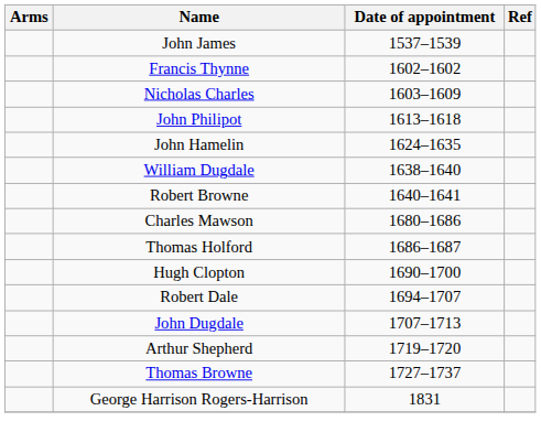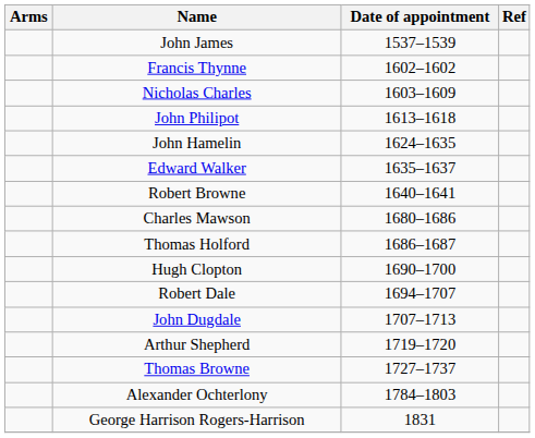 <table class="wikitable" style="text-align:center; width:60%">
 <tr>
 <th>Arms</th>
 <th style="width:55%">Name</th>
 <th style="width:30%">Date of appointment</th>
 <th style="width:5%">Ref</th>
 </tr>
 <tr>
 <td></td>
 <td>John James</td>
 <td>1537–1539</td>
 <td></td>
 </tr>
 <tr>
 <td></td>
 <td><a href='#'>Francis Thynne</a></td>
 <td>1602–1602</td>
 <td></td>
 </tr>
 <tr>
 <td></td>
 <td><a href='#'>Nicholas Charles</a></td>
 <td>1603–1609</td>
 <td></td>
 </tr>
 <tr>
 <td></td>
 <td><a href='#'>John Philipot</a></td>
 <td>1613–1618</td>
 <td></td>
 </tr>
 <tr>
 <td></td>
 <td>John Hamelin</td>
 <td>1624–1635</td>
 <td></td>
 </tr>
 <tr>
 <td></td>
-<td><a href='#'>William Dugdale</a></td>
-<td>1638–1640</td>
+<td><a href='#'>Edward Walker</a></td>
+<td>1635–1637</td>
 <td></td>
 </tr>
 <tr>
 <td></td>
 <td>Robert Browne</td>
 <td>1640–1641</td>
 <td></td>
 </tr>
 <tr>
 <td></td>
 <td>Charles Mawson</td>
 <td>1680–1686</td>
 <td></td>
 </tr>
 <tr>
 <td></td>
 <td>Thomas Holford</td>
 <td>1686–1687</td>
 <td></td>
 </tr>
 <tr>
 <td></td>
 <td>Hugh Clopton</td>
 <td>1690–1700</td>
 <td></td>
 </tr>
 <tr>
 <td></td>
 <td>Robert Dale</td>
 <td>1694–1707</td>
 <td></td>
 </tr>
 <tr>
 <td></td>
 <td><a href='#'>John Dugdale</a></td>
 <td>1707–1713</td>
 <td></td>
 </tr>
 <tr>
 <td></td>
 <td>Arthur Shepherd</td>
 <td>1719–1720</td>
 <td></td>
 </tr>
 <tr>
 <td></td>
 <td><a href='#'>Thomas Browne</a></td>
 <td>1727–1737</td>
 <td></td>
 </tr>
 <tr>
 <td></td>
+<td>Alexander Ochterlony</td>
+<td>1784–1803</td>
+<td></td>
+</tr>
+<tr>
+<td></td>
 <td>George Harrison Rogers-Harrison</td>
 <td>1831</td>
 <td></td>
 </tr>
 <tr>
 </tr>
 </table>
